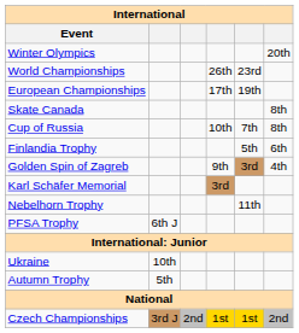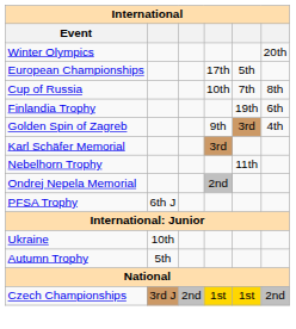 <table class="wikitable" style="text-align:center">
 <tr>
 <th style="background-color: #ffdead; " colspan=6 align=center>International</th>
 </tr>
 <tr>
 <th>Event</th>
 <th></th>
 <th></th>
 <th></th>
 <th></th>
 <th></th>
 </tr>
 <tr>
 <td align=left><a href='#'>Winter Olympics</a></td>
 <td></td>
 <td></td>
 <td></td>
 <td></td>
 <td>20th</td>
 </tr>
 <tr>
-<td align=left><a href='#'>World Championships</a></td>
-<td></td>
-<td></td>
-<td>26th</td>
-<td>23rd</td>
-<td></td>
-</tr>
-<tr>
 <td align=left><a href='#'>European Championships</a></td>
 <td></td>
 <td></td>
 <td>17th</td>
-<td>19th</td>
+<td>5th</td>
 <td></td>
-</tr>
-<tr>
-<td align=left> <a href='#'>Skate Canada</a></td>
-<td></td>
-<td></td>
-<td></td>
-<td></td>
-<td>8th</td>
 </tr>
 <tr>
 <td align=left> <a href='#'>Cup of Russia</a></td>
 <td></td>
 <td></td>
 <td>10th</td>
 <td>7th</td>
 <td>8th</td>
 </tr>
 <tr>
 <td align=left><a href='#'>Finlandia Trophy</a></td>
 <td></td>
 <td></td>
 <td></td>
-<td>5th</td>
+<td>19th</td>
 <td>6th</td>
 </tr>
 <tr>
 <td align=left><a href='#'>Golden Spin of Zagreb</a></td>
 <td></td>
 <td></td>
 <td>9th</td>
 <td bgcolor=cc9966>3rd</td>
 <td>4th</td>
 </tr>
 <tr>
 <td align=left><a href='#'>Karl Schäfer Memorial</a></td>
 <td></td>
 <td></td>
 <td bgcolor=cc9966>3rd</td>
 <td></td>
 <td></td>
 </tr>
 <tr>
 <td align=left><a href='#'>Nebelhorn Trophy</a></td>
 <td></td>
 <td></td>
 <td></td>
 <td>11th</td>
+<td></td>
+</tr>
+<tr>
+<td align=left><a href='#'>Ondrej Nepela Memorial</a></td>
+<td></td>
+<td></td>
+<td bgcolor=silver>2nd</td>
+<td></td>
 <td></td>
 </tr>
 <tr>
 <td align=left><a href='#'>PFSA Trophy</a></td>
 <td>6th J</td>
 <td></td>
 <td></td>
 <td></td>
 <td></td>
 </tr>
 <tr>
 <th style="background-color: #ffdead; " colspan=6 align=center>International: Junior</th>
 </tr>
 <tr>
 <td align=left> <a href='#'>Ukraine</a></td>
 <td>10th</td>
 <td></td>
 <td></td>
 <td></td>
 <td></td>
 </tr>
 <tr>
 <td align=left><a href='#'>Autumn Trophy</a></td>
 <td>5th</td>
 <td></td>
 <td></td>
 <td></td>
 <td></td>
 </tr>
 <tr>
 <th style="background-color: #ffdead; " colspan=6 align=center>National</th>
 </tr>
 <tr>
 <td align=left><a href='#'>Czech Championships</a></td>
 <td bgcolor=cc9966>3rd J</td>
 <td bgcolor=silver>2nd</td>
 <td bgcolor=gold>1st</td>
 <td bgcolor=gold>1st</td>
 <td bgcolor=silver>2nd</td>
 </tr>
 </table>
